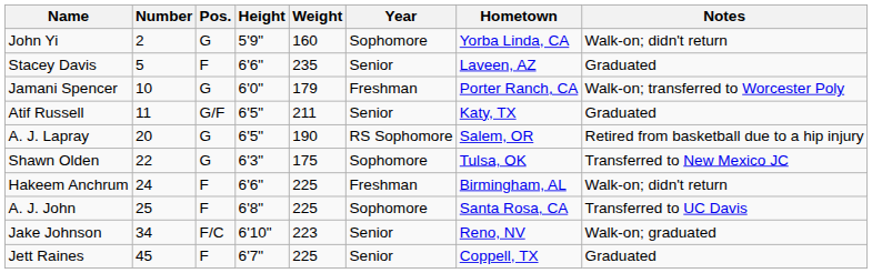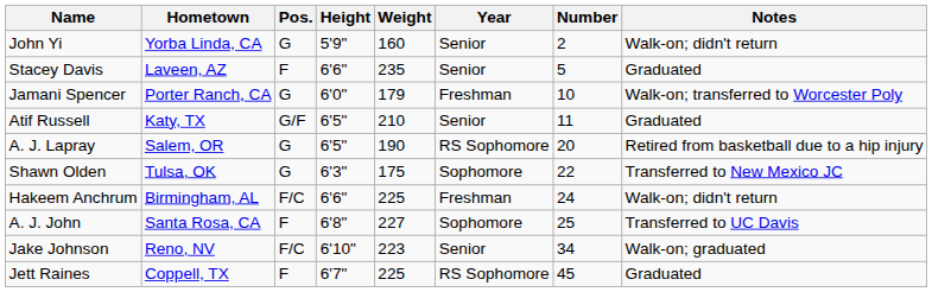 <table class="wikitable sortable" border="1">
 <tr>
 <th>Name</th>
-<th>Number</th>
+<th>Hometown</th>
 <th>Pos.</th>
 <th>Height</th>
 <th>Weight</th>
 <th>Year</th>
-<th>Hometown</th>
+<th>Number</th>
 <th class="unsortable">Notes</th>
 </tr>
 <tr>
 <td>John Yi</td>
-<td>2</td>
+<td><a href='#'>Yorba Linda, CA</a></td>
 <td>G</td>
 <td>5'9"</td>
 <td>160</td>
-<td>Sophomore</td>
-<td><a href='#'>Yorba Linda, CA</a></td>
+<td>Senior</td>
+<td>2</td>
 <td>Walk-on; didn't return</td>
 </tr>
 <tr>
 <td>Stacey Davis</td>
-<td>5</td>
+<td><a href='#'>Laveen, AZ</a></td>
 <td>F</td>
 <td>6'6"</td>
 <td>235</td>
 <td>Senior</td>
-<td><a href='#'>Laveen, AZ</a></td>
+<td>5</td>
 <td>Graduated</td>
 </tr>
 <tr>
 <td>Jamani Spencer</td>
-<td>10</td>
+<td><a href='#'>Porter Ranch, CA</a></td>
 <td>G</td>
 <td>6'0"</td>
 <td>179</td>
 <td>Freshman</td>
-<td><a href='#'>Porter Ranch, CA</a></td>
+<td>10</td>
 <td>Walk-on; transferred to <a href='#'>Worcester Poly</a></td>
 </tr>
 <tr>
 <td>Atif Russell</td>
-<td>11</td>
+<td><a href='#'>Katy, TX</a></td>
 <td>G/F</td>
 <td>6'5"</td>
-<td>211</td>
+<td>210</td>
 <td>Senior</td>
-<td><a href='#'>Katy, TX</a></td>
+<td>11</td>
 <td>Graduated</td>
 </tr>
 <tr>
 <td>A. J. Lapray</td>
-<td>20</td>
+<td><a href='#'>Salem, OR</a></td>
 <td>G</td>
 <td>6'5"</td>
 <td>190</td>
 <td>RS Sophomore</td>
-<td><a href='#'>Salem, OR</a></td>
+<td>20</td>
 <td>Retired from basketball due to a hip injury</td>
 </tr>
 <tr>
 <td>Shawn Olden</td>
-<td>22</td>
+<td><a href='#'>Tulsa, OK</a></td>
 <td>G</td>
 <td>6'3"</td>
 <td>175</td>
 <td>Sophomore</td>
-<td><a href='#'>Tulsa, OK</a></td>
+<td>22</td>
 <td>Transferred to <a href='#'>New Mexico JC</a></td>
 </tr>
 <tr>
 <td>Hakeem Anchrum</td>
-<td>24</td>
-<td>F</td>
+<td><a href='#'>Birmingham, AL</a></td>
+<td>F/C</td>
 <td>6'6"</td>
 <td>225</td>
 <td>Freshman</td>
-<td><a href='#'>Birmingham, AL</a></td>
+<td>24</td>
 <td>Walk-on; didn't return</td>
 </tr>
 <tr>
 <td>A. J. John</td>
-<td>25</td>
+<td><a href='#'>Santa Rosa, CA</a></td>
 <td>F</td>
 <td>6'8"</td>
-<td>225</td>
+<td>227</td>
 <td>Sophomore</td>
-<td><a href='#'>Santa Rosa, CA</a></td>
+<td>25</td>
 <td>Transferred to <a href='#'>UC Davis</a></td>
 </tr>
 <tr>
 <td>Jake Johnson</td>
-<td>34</td>
+<td><a href='#'>Reno, NV</a></td>
 <td>F/C</td>
 <td>6'10"</td>
 <td>223</td>
 <td>Senior</td>
-<td><a href='#'>Reno, NV</a></td>
+<td>34</td>
 <td>Walk-on; graduated</td>
 </tr>
 <tr>
 <td>Jett Raines</td>
-<td>45</td>
+<td><a href='#'>Coppell, TX</a></td>
 <td>F</td>
 <td>6'7"</td>
 <td>225</td>
-<td>Senior</td>
-<td><a href='#'>Coppell, TX</a></td>
+<td>RS Sophomore</td>
+<td>45</td>
 <td>Graduated</td>
 </tr>
 </table>
